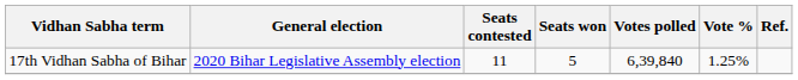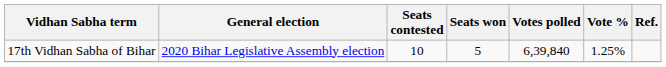 <table class="wikitable sortable" style="text-align:center;">
 <tr>
 <th>Vidhan Sabha term</th>
 <th>General election</th>
 <th>Seats<br>contested</th>
 <th>Seats won</th>
 <th>Votes polled</th>
 <th>Vote %</th>
 <th>Ref.</th>
 </tr>
 <tr>
 <td>17th Vidhan Sabha of Bihar</td>
 <td><a href='#'>2020 Bihar Legislative Assembly election</a></td>
-<td>11</td>
+<td>10</td>
 <td>5</td>
 <td>6,39,840</td>
 <td>1.25%</td>
 <td></td>
 </tr>
 <tr>
 </tr>
 </table>
